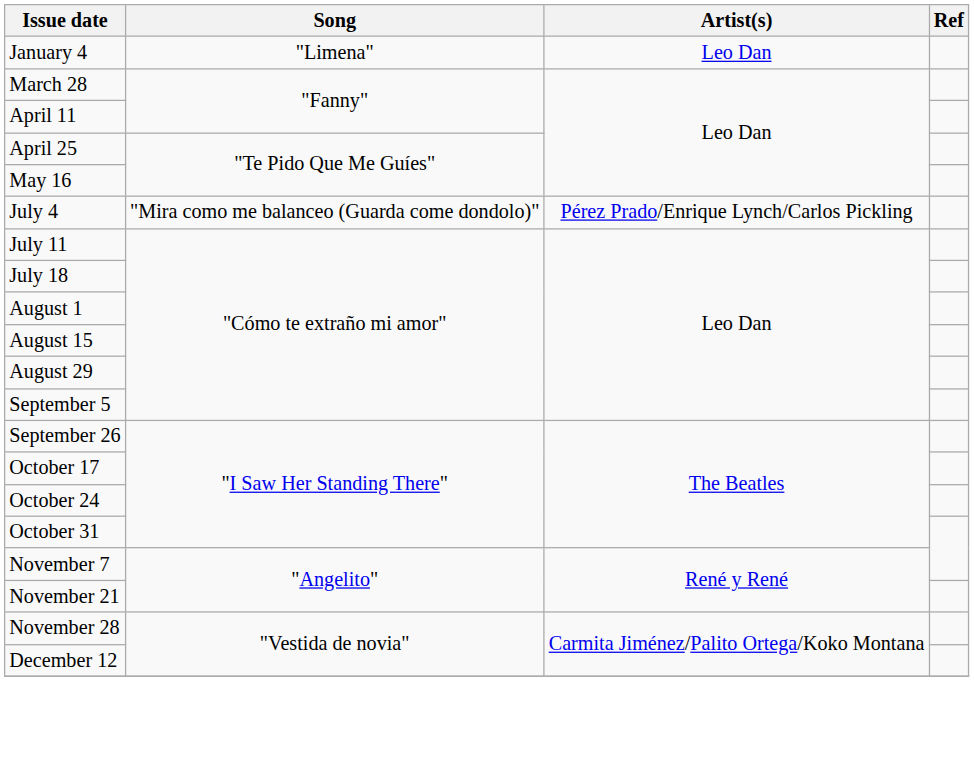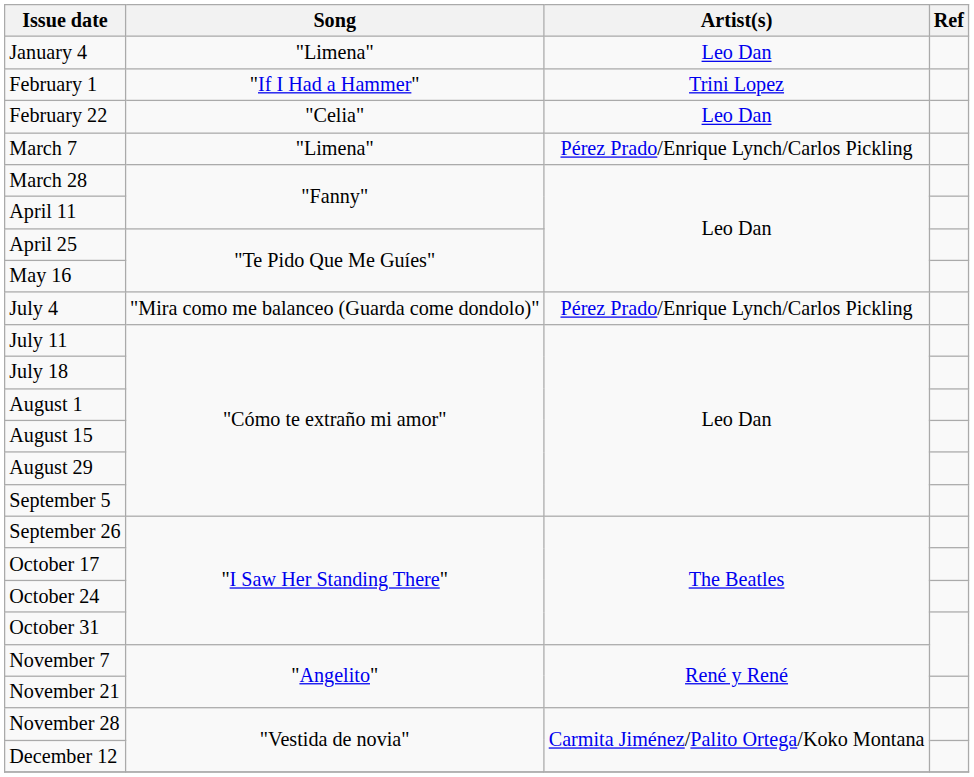 <table class="wikitable">
 <tr>
 <th>Issue date</th>
 <th>Song</th>
 <th>Artist(s)</th>
 <th>Ref</th>
 </tr>
 <tr>
 <td>January 4</td>
 <td align="center">"Limena"</td>
 <td align="center"><a href='#'>Leo Dan</a></td>
 <td align="center"></td>
+</tr>
+<tr>
+<td>February 1</td>
+<td align="center">"<a href='#'>If I Had a Hammer</a>"</td>
+<td align="center"><a href='#'>Trini Lopez</a></td>
+<td align="center"></td>
+</tr>
+<tr>
+<td>February 22</td>
+<td align="center">"Celia"</td>
+<td align="center"><a href='#'>Leo Dan</a></td>
+<td></td>
+</tr>
+<tr>
+<td>March 7</td>
+<td align="center">"Limena"</td>
+<td align="center"><a href='#'>Pérez Prado</a>/Enrique Lynch/Carlos Pickling</td>
+<td></td>
 </tr>
 <tr>
 <td>March 28</td>
 <td align="center" rowspan="2">"Fanny"</td>
 <td align="center" rowspan="4">Leo Dan</td>
 <td></td>
 </tr>
 <tr>
 <td>April 11</td>
 <td></td>
 </tr>
 <tr>
 <td>April 25</td>
 <td align="center" rowspan="2">"Te Pido Que Me Guíes"</td>
 <td></td>
 </tr>
 <tr>
 <td>May 16</td>
 <td></td>
 </tr>
 <tr>
 <td>July 4</td>
 <td align="center">"Mira como me balanceo (Guarda come dondolo)"</td>
 <td align="center"><a href='#'>Pérez Prado</a>/Enrique Lynch/Carlos Pickling</td>
 <td></td>
 </tr>
 <tr>
 <td>July 11</td>
 <td align="center" rowspan="6">"Cómo te extraño mi amor"</td>
 <td align="center" rowspan="6">Leo Dan</td>
 <td></td>
 </tr>
 <tr>
 <td>July 18</td>
 <td></td>
 </tr>
 <tr>
 <td>August 1</td>
 <td></td>
 </tr>
 <tr>
 <td>August 15</td>
 <td></td>
 </tr>
 <tr>
 <td>August 29</td>
 <td></td>
 </tr>
 <tr>
 <td>September 5</td>
 <td></td>
 </tr>
 <tr>
 <td>September 26</td>
 <td align="center" rowspan="4">"<a href='#'>I Saw Her Standing There</a>"</td>
 <td align="center" rowspan="4"><a href='#'>The Beatles</a></td>
 <td></td>
 </tr>
 <tr>
 <td>October 17</td>
 <td></td>
 </tr>
 <tr>
 <td>October 24</td>
 <td></td>
 </tr>
 <tr>
 <td>October 31</td>
 <td align="center" rowspan="2"></td>
 </tr>
 <tr>
 <td>November 7</td>
 <td align="center" rowspan="2">"<a href='#'>Angelito</a>"</td>
 <td align="center" rowspan="2"><a href='#'>René y René</a></td>
 </tr>
 <tr>
 <td>November 21</td>
 <td></td>
 </tr>
 <tr>
 <td>November 28</td>
 <td align="center" rowspan="2">"Vestida de novia"</td>
 <td align="center" rowspan="2"><a href='#'>Carmita Jiménez</a>/<a href='#'>Palito Ortega</a>/Koko Montana</td>
 <td></td>
 </tr>
 <tr>
 <td>December 12</td>
 <td></td>
 </tr>
 <tr>
 </tr>
 </table>
